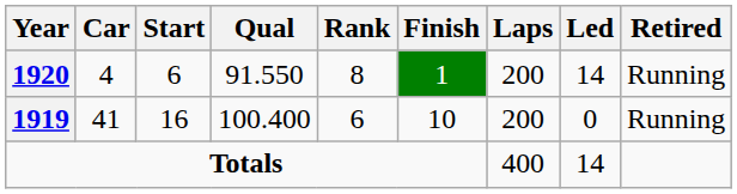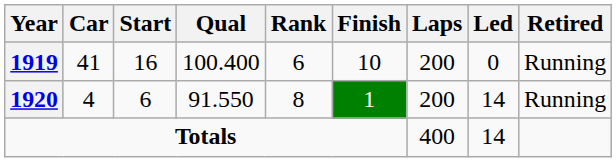 <table class="wikitable" style="text-align:center">
 <tr>
 <th>Year</th>
 <th>Car</th>
 <th>Start</th>
 <th>Qual</th>
 <th>Rank</th>
 <th>Finish</th>
 <th>Laps</th>
 <th>Led</th>
 <th>Retired</th>
 </tr>
 <tr>
+<th><a href='#'>1919</a></th>
+<td>41</td>
+<td>16</td>
+<td>100.400</td>
+<td>6</td>
+<td>10</td>
+<td>200</td>
+<td>0</td>
+<td>Running</td>
+</tr>
+<tr>
 <th><a href='#'>1920</a></th>
 <td>4</td>
 <td>6</td>
 <td>91.550</td>
 <td>8</td>
 <td style="background:green;color:white">1</td>
 <td>200</td>
 <td>14</td>
 <td>Running</td>
 </tr>
 <tr>
-<th><a href='#'>1919</a></th>
-<td>41</td>
-<td>16</td>
-<td>100.400</td>
-<td>6</td>
-<td>10</td>
-<td>200</td>
-<td>0</td>
-<td>Running</td>
-</tr>
-<tr>
 <td colspan=6><strong>Totals</strong></td>
 <td>400</td>
 <td>14</td>
 <td></td>
 </tr>
 </table>
